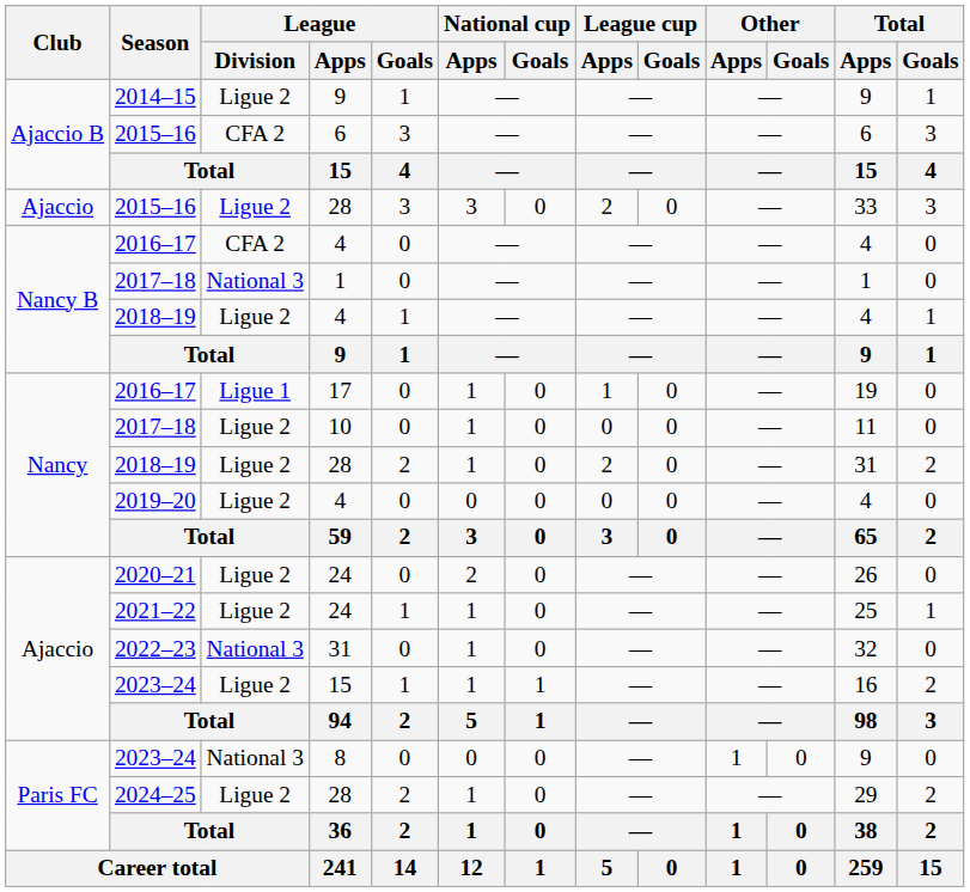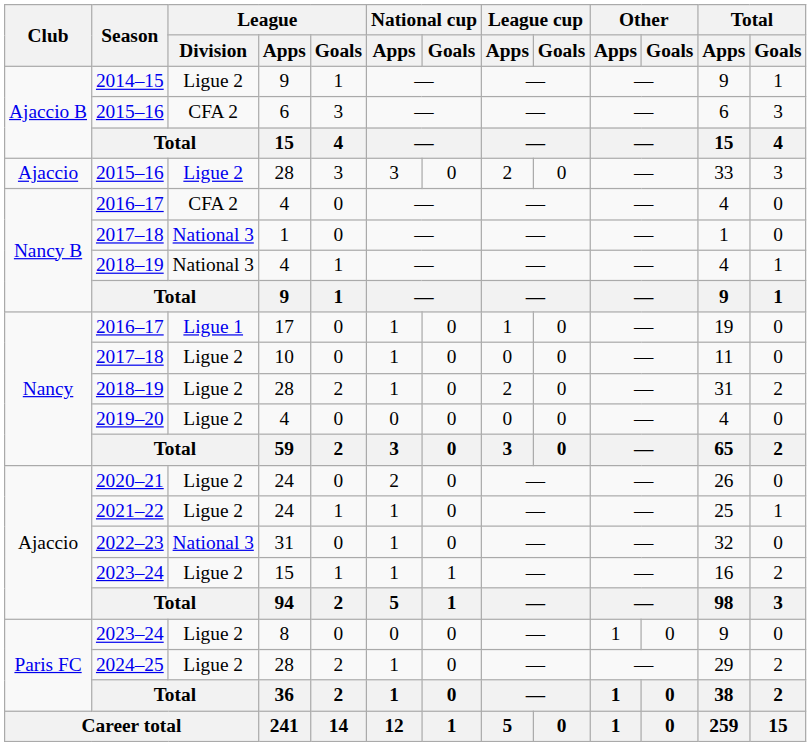 <table class="wikitable" style="text-align:center">
 <tr>
 <th rowspan="2">Club</th>
 <th rowspan="2">Season</th>
 <th colspan="3">League</th>
 <th colspan="2">National cup</th>
 <th colspan="2">League cup</th>
 <th colspan="2">Other</th>
 <th colspan="2">Total</th>
 </tr>
 <tr>
 <th>Division</th>
 <th>Apps</th>
 <th>Goals</th>
 <th>Apps</th>
 <th>Goals</th>
 <th>Apps</th>
 <th>Goals</th>
 <th>Apps</th>
 <th>Goals</th>
 <th>Apps</th>
 <th>Goals</th>
 </tr>
 <tr>
 <td rowspan="3"><a href='#'>Ajaccio B</a></td>
 <td><a href='#'>2014–15</a></td>
 <td>Ligue 2</td>
 <td>9</td>
 <td>1</td>
 <td colspan="2">—</td>
 <td colspan="2">—</td>
 <td colspan="2">—</td>
 <td>9</td>
 <td>1</td>
 </tr>
 <tr>
 <td><a href='#'>2015–16</a></td>
 <td>CFA 2</td>
 <td>6</td>
 <td>3</td>
 <td colspan="2">—</td>
 <td colspan="2">—</td>
 <td colspan="2">—</td>
 <td>6</td>
 <td>3</td>
 </tr>
 <tr>
 <th colspan="2">Total</th>
 <th>15</th>
 <th>4</th>
 <th colspan="2">—</th>
 <th colspan="2">—</th>
 <th colspan="2">—</th>
 <th>15</th>
 <th>4</th>
 </tr>
 <tr>
 <td><a href='#'>Ajaccio</a></td>
 <td><a href='#'>2015–16</a></td>
 <td><a href='#'>Ligue 2</a></td>
 <td>28</td>
 <td>3</td>
 <td>3</td>
 <td>0</td>
 <td>2</td>
 <td>0</td>
 <td colspan="2">—</td>
 <td>33</td>
 <td>3</td>
 </tr>
 <tr>
 <td rowspan="4"><a href='#'>Nancy B</a></td>
 <td><a href='#'>2016–17</a></td>
 <td>CFA 2</td>
 <td>4</td>
 <td>0</td>
 <td colspan="2">—</td>
 <td colspan="2">—</td>
 <td colspan="2">—</td>
 <td>4</td>
 <td>0</td>
 </tr>
 <tr>
 <td><a href='#'>2017–18</a></td>
 <td><a href='#'>National 3</a></td>
 <td>1</td>
 <td>0</td>
 <td colspan="2">—</td>
 <td colspan="2">—</td>
 <td colspan="2">—</td>
 <td>1</td>
 <td>0</td>
 </tr>
 <tr>
 <td><a href='#'>2018–19</a></td>
-<td>Ligue 2</td>
+<td>National 3</td>
 <td>4</td>
 <td>1</td>
 <td colspan="2">—</td>
 <td colspan="2">—</td>
 <td colspan="2">—</td>
 <td>4</td>
 <td>1</td>
 </tr>
 <tr>
 <th colspan="2">Total</th>
 <th>9</th>
 <th>1</th>
 <th colspan="2">—</th>
 <th colspan="2">—</th>
 <th colspan="2">—</th>
 <th>9</th>
 <th>1</th>
 </tr>
 <tr>
 <td rowspan="5"><a href='#'>Nancy</a></td>
 <td><a href='#'>2016–17</a></td>
 <td><a href='#'>Ligue 1</a></td>
 <td>17</td>
 <td>0</td>
 <td>1</td>
 <td>0</td>
 <td>1</td>
 <td>0</td>
 <td colspan="2">—</td>
 <td>19</td>
 <td>0</td>
 </tr>
 <tr>
 <td><a href='#'>2017–18</a></td>
 <td>Ligue 2</td>
 <td>10</td>
 <td>0</td>
 <td>1</td>
 <td>0</td>
 <td>0</td>
 <td>0</td>
 <td colspan="2">—</td>
 <td>11</td>
 <td>0</td>
 </tr>
 <tr>
 <td><a href='#'>2018–19</a></td>
 <td>Ligue 2</td>
 <td>28</td>
 <td>2</td>
 <td>1</td>
 <td>0</td>
 <td>2</td>
 <td>0</td>
 <td colspan="2">—</td>
 <td>31</td>
 <td>2</td>
 </tr>
 <tr>
 <td><a href='#'>2019–20</a></td>
 <td>Ligue 2</td>
 <td>4</td>
 <td>0</td>
 <td>0</td>
 <td>0</td>
 <td>0</td>
 <td>0</td>
 <td colspan="2">—</td>
 <td>4</td>
 <td>0</td>
 </tr>
 <tr>
 <th colspan="2">Total</th>
 <th>59</th>
 <th>2</th>
 <th>3</th>
 <th>0</th>
 <th>3</th>
 <th>0</th>
 <th colspan="2">—</th>
 <th>65</th>
 <th>2</th>
 </tr>
 <tr>
 <td rowspan="5">Ajaccio</td>
 <td><a href='#'>2020–21</a></td>
 <td>Ligue 2</td>
 <td>24</td>
 <td>0</td>
 <td>2</td>
 <td>0</td>
 <td colspan="2">—</td>
 <td colspan="2">—</td>
 <td>26</td>
 <td>0</td>
 </tr>
 <tr>
 <td><a href='#'>2021–22</a></td>
 <td>Ligue 2</td>
 <td>24</td>
 <td>1</td>
 <td>1</td>
 <td>0</td>
 <td colspan="2">—</td>
 <td colspan="2">—</td>
 <td>25</td>
 <td>1</td>
 </tr>
 <tr>
 <td><a href='#'>2022–23</a></td>
 <td><a href='#'>National 3</a></td>
 <td>31</td>
 <td>0</td>
 <td>1</td>
 <td>0</td>
 <td colspan="2">—</td>
 <td colspan="2">—</td>
 <td>32</td>
 <td>0</td>
 </tr>
 <tr>
 <td><a href='#'>2023–24</a></td>
 <td>Ligue 2</td>
 <td>15</td>
 <td>1</td>
 <td>1</td>
 <td>1</td>
 <td colspan="2">—</td>
 <td colspan="2">—</td>
 <td>16</td>
 <td>2</td>
 </tr>
 <tr>
 <th colspan="2">Total</th>
 <th>94</th>
 <th>2</th>
 <th>5</th>
 <th>1</th>
 <th colspan="2">—</th>
 <th colspan="2">—</th>
 <th>98</th>
 <th>3</th>
 </tr>
 <tr>
 <td rowspan="3"><a href='#'>Paris FC</a></td>
 <td><a href='#'>2023–24</a></td>
-<td>National 3</td>
+<td>Ligue 2</td>
 <td>8</td>
 <td>0</td>
 <td>0</td>
 <td>0</td>
 <td colspan="2">—</td>
 <td>1</td>
 <td>0</td>
 <td>9</td>
 <td>0</td>
 </tr>
 <tr>
 <td><a href='#'>2024–25</a></td>
 <td>Ligue 2</td>
 <td>28</td>
 <td>2</td>
 <td>1</td>
 <td>0</td>
 <td colspan="2">—</td>
 <td colspan="2">—</td>
 <td>29</td>
 <td>2</td>
 </tr>
 <tr>
 <th colspan="2">Total</th>
 <th>36</th>
 <th>2</th>
 <th>1</th>
 <th>0</th>
 <th colspan="2">—</th>
 <th>1</th>
 <th>0</th>
 <th>38</th>
 <th>2</th>
 </tr>
 <tr>
 <th colspan="3">Career total</th>
 <th>241</th>
 <th>14</th>
 <th>12</th>
 <th>1</th>
 <th>5</th>
 <th>0</th>
 <th>1</th>
 <th>0</th>
 <th>259</th>
 <th>15</th>
 </tr>
 </table>
